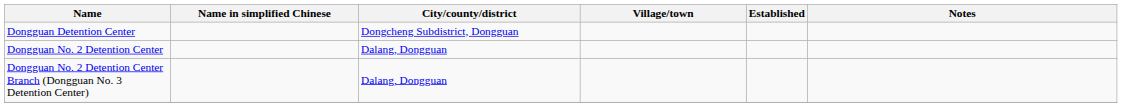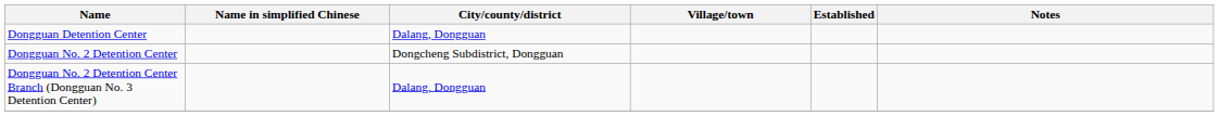 <table class="wikitable">
 <tr>
 <th width=15%>Name</th>
 <th width=17%>Name in simplified Chinese</th>
 <th width=20%>City/county/district</th>
 <th width=15%>Village/town</th>
 <th width=5%>Established</th>
 <th width=28%>Notes</th>
 </tr>
 <tr>
 <td><a href='#'>Dongguan Detention Center</a></td>
 <td></td>
-<td><a href='#'>Dongcheng Subdistrict, Dongguan</a></td>
+<td><a href='#'>Dalang, Dongguan</a></td>
 <td></td>
 <td></td>
 <td></td>
 </tr>
 <tr>
 <td><a href='#'>Dongguan No. 2 Detention Center</a></td>
 <td></td>
-<td><a href='#'>Dalang, Dongguan</a></td>
+<td>Dongcheng Subdistrict, Dongguan</td>
 <td></td>
 <td></td>
 <td></td>
 </tr>
 <tr>
 <td><a href='#'>Dongguan No. 2 Detention Center Branch</a> (Dongguan No. 3 Detention Center)</td>
 <td></td>
 <td><a href='#'>Dalang, Dongguan</a></td>
 <td></td>
 <td></td>
 <td></td>
 </tr>
 <tr>
 </tr>
 </table>
